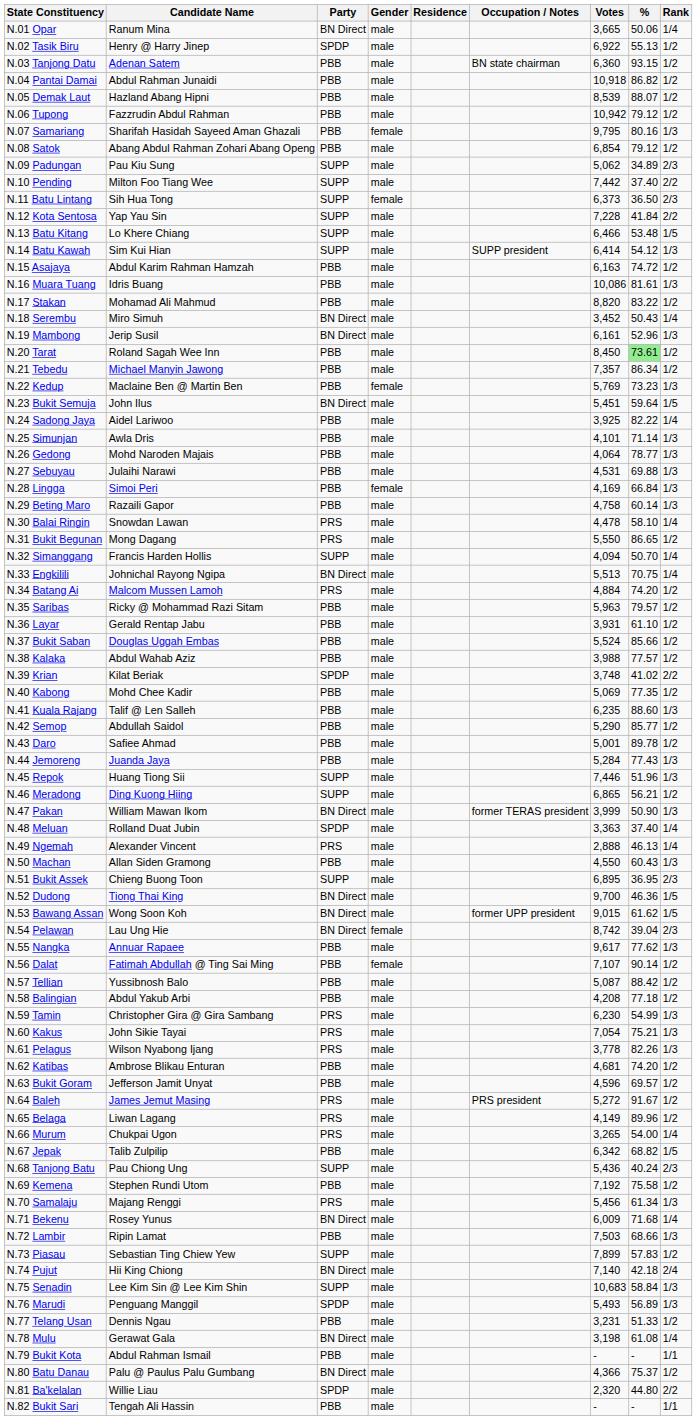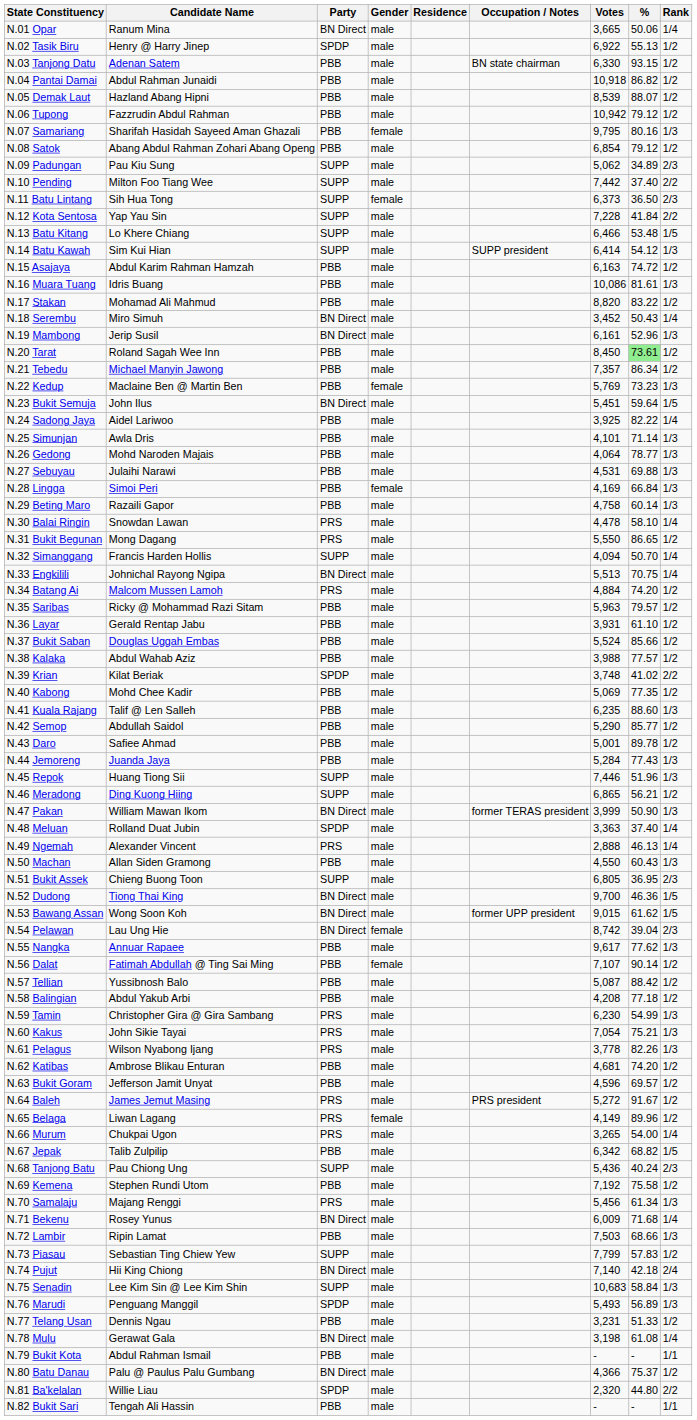 <table class="wikitable sortable">
 <tr>
 <th>State Constituency</th>
 <th>Candidate Name</th>
 <th>Party</th>
 <th>Gender</th>
 <th>Residence</th>
 <th>Occupation / Notes</th>
 <th>Votes</th>
 <th>%</th>
 <th>Rank</th>
 </tr>
 <tr>
 <td>N.01 <a href='#'>Opar</a></td>
 <td>Ranum Mina</td>
 <td>BN Direct</td>
 <td>male</td>
 <td></td>
 <td></td>
 <td>3,665</td>
 <td>50.06</td>
 <td>1/4</td>
 </tr>
 <tr>
 <td>N.02 <a href='#'>Tasik Biru</a></td>
 <td>Henry @ Harry Jinep</td>
 <td>SPDP</td>
 <td>male</td>
 <td></td>
 <td></td>
 <td>6,922</td>
 <td>55.13</td>
 <td>1/2</td>
 </tr>
 <tr>
 <td>N.03 <a href='#'>Tanjong Datu</a></td>
 <td><a href='#'>Adenan Satem</a></td>
 <td>PBB</td>
 <td>male</td>
 <td></td>
 <td>BN state chairman</td>
-<td>6,360</td>
+<td>6,330</td>
 <td>93.15</td>
 <td>1/2</td>
 </tr>
 <tr>
 <td>N.04 <a href='#'>Pantai Damai</a></td>
 <td>Abdul Rahman Junaidi</td>
 <td>PBB</td>
 <td>male</td>
 <td></td>
 <td></td>
 <td>10,918</td>
 <td>86.82</td>
 <td>1/2</td>
 </tr>
 <tr>
 <td>N.05 <a href='#'>Demak Laut</a></td>
 <td>Hazland Abang Hipni</td>
 <td>PBB</td>
 <td>male</td>
 <td></td>
 <td></td>
 <td>8,539</td>
 <td>88.07</td>
 <td>1/2</td>
 </tr>
 <tr>
 <td>N.06 <a href='#'>Tupong</a></td>
 <td>Fazzrudin Abdul Rahman</td>
 <td>PBB</td>
 <td>male</td>
 <td></td>
 <td></td>
 <td>10,942</td>
 <td>79.12</td>
 <td>1/2</td>
 </tr>
 <tr>
 <td>N.07 <a href='#'>Samariang</a></td>
 <td>Sharifah Hasidah Sayeed Aman Ghazali</td>
 <td>PBB</td>
 <td>female</td>
 <td></td>
 <td></td>
 <td>9,795</td>
 <td>80.16</td>
 <td>1/3</td>
 </tr>
 <tr>
 <td>N.08 <a href='#'>Satok</a></td>
 <td>Abang Abdul Rahman Zohari Abang Openg</td>
 <td>PBB</td>
 <td>male</td>
 <td></td>
 <td></td>
 <td>6,854</td>
 <td>79.12</td>
 <td>1/2</td>
 </tr>
 <tr>
 <td>N.09 <a href='#'>Padungan</a></td>
 <td>Pau Kiu Sung</td>
 <td>SUPP</td>
 <td>male</td>
 <td></td>
 <td></td>
 <td>5,062</td>
 <td>34.89</td>
 <td>2/3</td>
 </tr>
 <tr>
 <td>N.10 <a href='#'>Pending</a></td>
 <td>Milton Foo Tiang Wee</td>
 <td>SUPP</td>
 <td>male</td>
 <td></td>
 <td></td>
 <td>7,442</td>
 <td>37.40</td>
 <td>2/2</td>
 </tr>
 <tr>
 <td>N.11 <a href='#'>Batu Lintang</a></td>
 <td>Sih Hua Tong</td>
 <td>SUPP</td>
 <td>female</td>
 <td></td>
 <td></td>
 <td>6,373</td>
 <td>36.50</td>
 <td>2/3</td>
 </tr>
 <tr>
 <td>N.12 <a href='#'>Kota Sentosa</a></td>
 <td>Yap Yau Sin</td>
 <td>SUPP</td>
 <td>male</td>
 <td></td>
 <td></td>
 <td>7,228</td>
 <td>41.84</td>
 <td>2/2</td>
 </tr>
 <tr>
 <td>N.13 <a href='#'>Batu Kitang</a></td>
 <td>Lo Khere Chiang</td>
 <td>SUPP</td>
 <td>male</td>
 <td></td>
 <td></td>
 <td>6,466</td>
 <td>53.48</td>
 <td>1/5</td>
 </tr>
 <tr>
 <td>N.14 <a href='#'>Batu Kawah</a></td>
 <td>Sim Kui Hian</td>
 <td>SUPP</td>
 <td>male</td>
 <td></td>
 <td>SUPP president</td>
 <td>6,414</td>
 <td>54.12</td>
 <td>1/3</td>
 </tr>
 <tr>
 <td>N.15 <a href='#'>Asajaya</a></td>
 <td>Abdul Karim Rahman Hamzah</td>
 <td>PBB</td>
 <td>male</td>
 <td></td>
 <td></td>
 <td>6,163</td>
 <td>74.72</td>
 <td>1/2</td>
 </tr>
 <tr>
 <td>N.16 <a href='#'>Muara Tuang</a></td>
 <td>Idris Buang</td>
 <td>PBB</td>
 <td>male</td>
 <td></td>
 <td></td>
 <td>10,086</td>
 <td>81.61</td>
 <td>1/3</td>
 </tr>
 <tr>
 <td>N.17 <a href='#'>Stakan</a></td>
 <td>Mohamad Ali Mahmud</td>
 <td>PBB</td>
 <td>male</td>
 <td></td>
 <td></td>
 <td>8,820</td>
 <td>83.22</td>
 <td>1/2</td>
 </tr>
 <tr>
 <td>N.18 <a href='#'>Serembu</a></td>
 <td>Miro Simuh</td>
 <td>BN Direct</td>
 <td>male</td>
 <td></td>
 <td></td>
 <td>3,452</td>
 <td>50.43</td>
 <td>1/4</td>
 </tr>
 <tr>
 <td>N.19 <a href='#'>Mambong</a></td>
 <td>Jerip Susil</td>
 <td>BN Direct</td>
 <td>male</td>
 <td></td>
 <td></td>
 <td>6,161</td>
 <td>52.96</td>
 <td>1/3</td>
 </tr>
 <tr>
 <td>N.20 <a href='#'>Tarat</a></td>
 <td>Roland Sagah Wee Inn</td>
 <td>PBB</td>
 <td>male</td>
 <td></td>
 <td></td>
 <td>8,450</td>
 <td style="background: lightgreen;">73.61</td>
 <td>1/2</td>
 </tr>
 <tr>
 <td>N.21 <a href='#'>Tebedu</a></td>
 <td><a href='#'>Michael Manyin Jawong</a></td>
 <td>PBB</td>
 <td>male</td>
 <td></td>
 <td></td>
 <td>7,357</td>
 <td>86.34</td>
 <td>1/2</td>
 </tr>
 <tr>
 <td>N.22 <a href='#'>Kedup</a></td>
 <td>Maclaine Ben @ Martin Ben</td>
 <td>PBB</td>
 <td>female</td>
 <td></td>
 <td></td>
 <td>5,769</td>
 <td>73.23</td>
 <td>1/3</td>
 </tr>
 <tr>
 <td>N.23 <a href='#'>Bukit Semuja</a></td>
 <td>John Ilus</td>
 <td>BN Direct</td>
 <td>male</td>
 <td></td>
 <td></td>
 <td>5,451</td>
 <td>59.64</td>
 <td>1/5</td>
 </tr>
 <tr>
 <td>N.24 <a href='#'>Sadong Jaya</a></td>
 <td>Aidel Lariwoo</td>
 <td>PBB</td>
 <td>male</td>
 <td></td>
 <td></td>
 <td>3,925</td>
 <td>82.22</td>
 <td>1/4</td>
 </tr>
 <tr>
 <td>N.25 <a href='#'>Simunjan</a></td>
 <td>Awla Dris</td>
 <td>PBB</td>
 <td>male</td>
 <td></td>
 <td></td>
 <td>4,101</td>
 <td>71.14</td>
 <td>1/3</td>
 </tr>
 <tr>
 <td>N.26 <a href='#'>Gedong</a></td>
 <td>Mohd Naroden Majais</td>
 <td>PBB</td>
 <td>male</td>
 <td></td>
 <td></td>
 <td>4,064</td>
 <td>78.77</td>
 <td>1/3</td>
 </tr>
 <tr>
 <td>N.27 <a href='#'>Sebuyau</a></td>
 <td>Julaihi Narawi</td>
 <td>PBB</td>
 <td>male</td>
 <td></td>
 <td></td>
 <td>4,531</td>
 <td>69.88</td>
 <td>1/3</td>
 </tr>
 <tr>
 <td>N.28 <a href='#'>Lingga</a></td>
 <td><a href='#'>Simoi Peri</a></td>
 <td>PBB</td>
 <td>female</td>
 <td></td>
 <td></td>
 <td>4,169</td>
 <td>66.84</td>
 <td>1/3</td>
 </tr>
 <tr>
 <td>N.29 <a href='#'>Beting Maro</a></td>
 <td>Razaili Gapor</td>
 <td>PBB</td>
 <td>male</td>
 <td></td>
 <td></td>
 <td>4,758</td>
 <td>60.14</td>
 <td>1/3</td>
 </tr>
 <tr>
 <td>N.30 <a href='#'>Balai Ringin</a></td>
 <td>Snowdan Lawan</td>
 <td>PRS</td>
 <td>male</td>
 <td></td>
 <td></td>
 <td>4,478</td>
 <td>58.10</td>
 <td>1/4</td>
 </tr>
 <tr>
 <td>N.31 <a href='#'>Bukit Begunan</a></td>
 <td>Mong Dagang</td>
 <td>PRS</td>
 <td>male</td>
 <td></td>
 <td></td>
 <td>5,550</td>
 <td>86.65</td>
 <td>1/2</td>
 </tr>
 <tr>
 <td>N.32 <a href='#'>Simanggang</a></td>
 <td>Francis Harden Hollis</td>
 <td>SUPP</td>
 <td>male</td>
 <td></td>
 <td></td>
 <td>4,094</td>
 <td>50.70</td>
 <td>1/4</td>
 </tr>
 <tr>
 <td>N.33 <a href='#'>Engkilili</a></td>
 <td>Johnichal Rayong Ngipa</td>
 <td>BN Direct</td>
 <td>male</td>
 <td></td>
 <td></td>
 <td>5,513</td>
 <td>70.75</td>
 <td>1/4</td>
 </tr>
 <tr>
 <td>N.34 <a href='#'>Batang Ai</a></td>
 <td><a href='#'>Malcom Mussen Lamoh</a></td>
 <td>PRS</td>
 <td>male</td>
 <td></td>
 <td></td>
 <td>4,884</td>
 <td>74.20</td>
 <td>1/2</td>
 </tr>
 <tr>
 <td>N.35 <a href='#'>Saribas</a></td>
 <td>Ricky @ Mohammad Razi Sitam</td>
 <td>PBB</td>
 <td>male</td>
 <td></td>
 <td></td>
 <td>5,963</td>
 <td>79.57</td>
 <td>1/2</td>
 </tr>
 <tr>
 <td>N.36 <a href='#'>Layar</a></td>
 <td>Gerald Rentap Jabu</td>
 <td>PBB</td>
 <td>male</td>
 <td></td>
 <td></td>
 <td>3,931</td>
 <td>61.10</td>
 <td>1/2</td>
 </tr>
 <tr>
 <td>N.37 <a href='#'>Bukit Saban</a></td>
 <td><a href='#'>Douglas Uggah Embas</a></td>
 <td>PBB</td>
 <td>male</td>
 <td></td>
 <td></td>
 <td>5,524</td>
 <td>85.66</td>
 <td>1/2</td>
 </tr>
 <tr>
 <td>N.38 <a href='#'>Kalaka</a></td>
 <td>Abdul Wahab Aziz</td>
 <td>PBB</td>
 <td>male</td>
 <td></td>
 <td></td>
 <td>3,988</td>
 <td>77.57</td>
 <td>1/2</td>
 </tr>
 <tr>
 <td>N.39 <a href='#'>Krian</a></td>
 <td>Kilat Beriak</td>
 <td>SPDP</td>
 <td>male</td>
 <td></td>
 <td></td>
 <td>3,748</td>
 <td>41.02</td>
 <td>2/2</td>
 </tr>
 <tr>
 <td>N.40 <a href='#'>Kabong</a></td>
 <td>Mohd Chee Kadir</td>
 <td>PBB</td>
 <td>male</td>
 <td></td>
 <td></td>
 <td>5,069</td>
 <td>77.35</td>
 <td>1/2</td>
 </tr>
 <tr>
 <td>N.41 <a href='#'>Kuala Rajang</a></td>
 <td>Talif @ Len Salleh</td>
 <td>PBB</td>
 <td>male</td>
 <td></td>
 <td></td>
 <td>6,235</td>
 <td>88.60</td>
 <td>1/3</td>
 </tr>
 <tr>
 <td>N.42 <a href='#'>Semop</a></td>
 <td>Abdullah Saidol</td>
 <td>PBB</td>
 <td>male</td>
 <td></td>
 <td></td>
 <td>5,290</td>
 <td>85.77</td>
 <td>1/2</td>
 </tr>
 <tr>
 <td>N.43 <a href='#'>Daro</a></td>
 <td>Safiee Ahmad</td>
 <td>PBB</td>
 <td>male</td>
 <td></td>
 <td></td>
 <td>5,001</td>
 <td>89.78</td>
 <td>1/2</td>
 </tr>
 <tr>
 <td>N.44 <a href='#'>Jemoreng</a></td>
 <td><a href='#'>Juanda Jaya</a></td>
 <td>PBB</td>
 <td>male</td>
 <td></td>
 <td></td>
 <td>5,284</td>
 <td>77.43</td>
 <td>1/3</td>
 </tr>
 <tr>
 <td>N.45 <a href='#'>Repok</a></td>
 <td>Huang Tiong Sii</td>
 <td>SUPP</td>
 <td>male</td>
 <td></td>
 <td></td>
 <td>7,446</td>
 <td>51.96</td>
 <td>1/3</td>
 </tr>
 <tr>
 <td>N.46 <a href='#'>Meradong</a></td>
 <td><a href='#'>Ding Kuong Hiing</a></td>
 <td>SUPP</td>
 <td>male</td>
 <td></td>
 <td></td>
 <td>6,865</td>
 <td>56.21</td>
 <td>1/2</td>
 </tr>
 <tr>
 <td>N.47 <a href='#'>Pakan</a></td>
 <td>William Mawan Ikom</td>
 <td>BN Direct</td>
 <td>male</td>
 <td></td>
 <td>former TERAS president</td>
 <td>3,999</td>
 <td>50.90</td>
 <td>1/3</td>
 </tr>
 <tr>
 <td>N.48 <a href='#'>Meluan</a></td>
 <td>Rolland Duat Jubin</td>
 <td>SPDP</td>
 <td>male</td>
 <td></td>
 <td></td>
 <td>3,363</td>
 <td>37.40</td>
 <td>1/4</td>
 </tr>
 <tr>
 <td>N.49 <a href='#'>Ngemah</a></td>
 <td>Alexander Vincent</td>
 <td>PRS</td>
 <td>male</td>
 <td></td>
 <td></td>
 <td>2,888</td>
 <td>46.13</td>
 <td>1/4</td>
 </tr>
 <tr>
 <td>N.50 <a href='#'>Machan</a></td>
 <td>Allan Siden Gramong</td>
 <td>PBB</td>
 <td>male</td>
 <td></td>
 <td></td>
 <td>4,550</td>
 <td>60.43</td>
 <td>1/3</td>
 </tr>
 <tr>
 <td>N.51 <a href='#'>Bukit Assek</a></td>
 <td>Chieng Buong Toon</td>
 <td>SUPP</td>
 <td>male</td>
 <td></td>
 <td></td>
-<td>6,895</td>
+<td>6,805</td>
 <td>36.95</td>
 <td>2/3</td>
 </tr>
 <tr>
 <td>N.52 <a href='#'>Dudong</a></td>
 <td><a href='#'>Tiong Thai King</a></td>
 <td>BN Direct</td>
 <td>male</td>
 <td></td>
 <td></td>
 <td>9,700</td>
 <td>46.36</td>
 <td>1/5</td>
 </tr>
 <tr>
 <td>N.53 <a href='#'>Bawang Assan</a></td>
 <td>Wong Soon Koh</td>
 <td>BN Direct</td>
 <td>male</td>
 <td></td>
 <td>former UPP president</td>
 <td>9,015</td>
 <td>61.62</td>
 <td>1/5</td>
 </tr>
 <tr>
 <td>N.54 <a href='#'>Pelawan</a></td>
 <td>Lau Ung Hie</td>
 <td>BN Direct</td>
 <td>female</td>
 <td></td>
 <td></td>
 <td>8,742</td>
 <td>39.04</td>
 <td>2/3</td>
 </tr>
 <tr>
 <td>N.55 <a href='#'>Nangka</a></td>
 <td><a href='#'>Annuar Rapaee</a></td>
 <td>PBB</td>
 <td>male</td>
 <td></td>
 <td></td>
 <td>9,617</td>
 <td>77.62</td>
 <td>1/3</td>
 </tr>
 <tr>
 <td>N.56 <a href='#'>Dalat</a></td>
 <td><a href='#'>Fatimah Abdullah</a> @ Ting Sai Ming</td>
 <td>PBB</td>
 <td>female</td>
 <td></td>
 <td></td>
 <td>7,107</td>
 <td>90.14</td>
 <td>1/2</td>
 </tr>
 <tr>
 <td>N.57 <a href='#'>Tellian</a></td>
 <td>Yussibnosh Balo</td>
 <td>PBB</td>
 <td>male</td>
 <td></td>
 <td></td>
 <td>5,087</td>
 <td>88.42</td>
 <td>1/2</td>
 </tr>
 <tr>
 <td>N.58 <a href='#'>Balingian</a></td>
 <td>Abdul Yakub Arbi</td>
 <td>PBB</td>
 <td>male</td>
 <td></td>
 <td></td>
 <td>4,208</td>
 <td>77.18</td>
 <td>1/2</td>
 </tr>
 <tr>
 <td>N.59 <a href='#'>Tamin</a></td>
 <td>Christopher Gira @ Gira Sambang</td>
 <td>PRS</td>
 <td>male</td>
 <td></td>
 <td></td>
 <td>6,230</td>
 <td>54.99</td>
 <td>1/3</td>
 </tr>
 <tr>
 <td>N.60 <a href='#'>Kakus</a></td>
 <td>John Sikie Tayai</td>
 <td>PRS</td>
 <td>male</td>
 <td></td>
 <td></td>
 <td>7,054</td>
 <td>75.21</td>
 <td>1/3</td>
 </tr>
 <tr>
 <td>N.61 <a href='#'>Pelagus</a></td>
 <td>Wilson Nyabong Ijang</td>
 <td>PRS</td>
 <td>male</td>
 <td></td>
 <td></td>
 <td>3,778</td>
 <td>82.26</td>
 <td>1/3</td>
 </tr>
 <tr>
 <td>N.62 <a href='#'>Katibas</a></td>
 <td>Ambrose Blikau Enturan</td>
 <td>PBB</td>
 <td>male</td>
 <td></td>
 <td></td>
 <td>4,681</td>
 <td>74.20</td>
 <td>1/2</td>
 </tr>
 <tr>
 <td>N.63 <a href='#'>Bukit Goram</a></td>
 <td>Jefferson Jamit Unyat</td>
 <td>PBB</td>
 <td>male</td>
 <td></td>
 <td></td>
 <td>4,596</td>
 <td>69.57</td>
 <td>1/2</td>
 </tr>
 <tr>
 <td>N.64 <a href='#'>Baleh</a></td>
 <td><a href='#'>James Jemut Masing</a></td>
 <td>PRS</td>
 <td>male</td>
 <td></td>
 <td>PRS president</td>
 <td>5,272</td>
 <td>91.67</td>
 <td>1/2</td>
 </tr>
 <tr>
 <td>N.65 <a href='#'>Belaga</a></td>
 <td>Liwan Lagang</td>
 <td>PRS</td>
-<td>male</td>
+<td>female</td>
 <td></td>
 <td></td>
 <td>4,149</td>
 <td>89.96</td>
 <td>1/2</td>
 </tr>
 <tr>
 <td>N.66 <a href='#'>Murum</a></td>
 <td>Chukpai Ugon</td>
 <td>PRS</td>
 <td>male</td>
 <td></td>
 <td></td>
 <td>3,265</td>
 <td>54.00</td>
 <td>1/4</td>
 </tr>
 <tr>
 <td>N.67 <a href='#'>Jepak</a></td>
 <td>Talib Zulpilip</td>
 <td>PBB</td>
 <td>male</td>
 <td></td>
 <td></td>
 <td>6,342</td>
 <td>68.82</td>
 <td>1/5</td>
 </tr>
 <tr>
 <td>N.68 <a href='#'>Tanjong Batu</a></td>
 <td>Pau Chiong Ung</td>
 <td>SUPP</td>
 <td>male</td>
 <td></td>
 <td></td>
 <td>5,436</td>
 <td>40.24</td>
 <td>2/3</td>
 </tr>
 <tr>
 <td>N.69 <a href='#'>Kemena</a></td>
 <td>Stephen Rundi Utom</td>
 <td>PBB</td>
 <td>male</td>
 <td></td>
 <td></td>
 <td>7,192</td>
 <td>75.58</td>
 <td>1/2</td>
 </tr>
 <tr>
 <td>N.70 <a href='#'>Samalaju</a></td>
 <td>Majang Renggi</td>
 <td>PRS</td>
 <td>male</td>
 <td></td>
 <td></td>
 <td>5,456</td>
 <td>61.34</td>
 <td>1/3</td>
 </tr>
 <tr>
 <td>N.71 <a href='#'>Bekenu</a></td>
 <td>Rosey Yunus</td>
 <td>BN Direct</td>
 <td>male</td>
 <td></td>
 <td></td>
 <td>6,009</td>
 <td>71.68</td>
 <td>1/4</td>
 </tr>
 <tr>
 <td>N.72 <a href='#'>Lambir</a></td>
 <td>Ripin Lamat</td>
 <td>PBB</td>
 <td>male</td>
 <td></td>
 <td></td>
 <td>7,503</td>
 <td>68.66</td>
 <td>1/3</td>
 </tr>
 <tr>
 <td>N.73 <a href='#'>Piasau</a></td>
 <td>Sebastian Ting Chiew Yew</td>
 <td>SUPP</td>
 <td>male</td>
 <td></td>
 <td></td>
-<td>7,899</td>
+<td>7,799</td>
 <td>57.83</td>
 <td>1/2</td>
 </tr>
 <tr>
 <td>N.74 <a href='#'>Pujut</a></td>
 <td>Hii King Chiong</td>
 <td>BN Direct</td>
 <td>male</td>
 <td></td>
 <td></td>
 <td>7,140</td>
 <td>42.18</td>
 <td>2/4</td>
 </tr>
 <tr>
 <td>N.75 <a href='#'>Senadin</a></td>
 <td>Lee Kim Sin @ Lee Kim Shin</td>
 <td>SUPP</td>
 <td>male</td>
 <td></td>
 <td></td>
 <td>10,683</td>
 <td>58.84</td>
 <td>1/3</td>
 </tr>
 <tr>
 <td>N.76 <a href='#'>Marudi</a></td>
 <td>Penguang Manggil</td>
 <td>SPDP</td>
 <td>male</td>
 <td></td>
 <td></td>
 <td>5,493</td>
 <td>56.89</td>
 <td>1/3</td>
 </tr>
 <tr>
 <td>N.77 <a href='#'>Telang Usan</a></td>
 <td>Dennis Ngau</td>
 <td>PBB</td>
 <td>male</td>
 <td></td>
 <td></td>
 <td>3,231</td>
 <td>51.33</td>
 <td>1/2</td>
 </tr>
 <tr>
 <td>N.78 <a href='#'>Mulu</a></td>
 <td>Gerawat Gala</td>
 <td>BN Direct</td>
 <td>male</td>
 <td></td>
 <td></td>
 <td>3,198</td>
 <td>61.08</td>
 <td>1/4</td>
 </tr>
 <tr>
 <td>N.79 <a href='#'>Bukit Kota</a></td>
 <td>Abdul Rahman Ismail</td>
 <td>PBB</td>
 <td>male</td>
 <td></td>
 <td></td>
 <td>-</td>
 <td>-</td>
 <td>1/1</td>
 </tr>
 <tr>
 <td>N.80 <a href='#'>Batu Danau</a></td>
 <td>Palu @ Paulus Palu Gumbang</td>
 <td>BN Direct</td>
 <td>male</td>
 <td></td>
 <td></td>
 <td>4,366</td>
 <td>75.37</td>
 <td>1/2</td>
 </tr>
 <tr>
 <td>N.81 <a href='#'>Ba'kelalan</a></td>
 <td>Willie Liau</td>
 <td>SPDP</td>
 <td>male</td>
 <td></td>
 <td></td>
 <td>2,320</td>
 <td>44.80</td>
 <td>2/2</td>
 </tr>
 <tr>
 <td>N.82 <a href='#'>Bukit Sari</a></td>
 <td>Tengah Ali Hassin</td>
 <td>PBB</td>
 <td>male</td>
 <td></td>
 <td></td>
 <td>-</td>
 <td>-</td>
 <td>1/1</td>
 </tr>
 </table>
